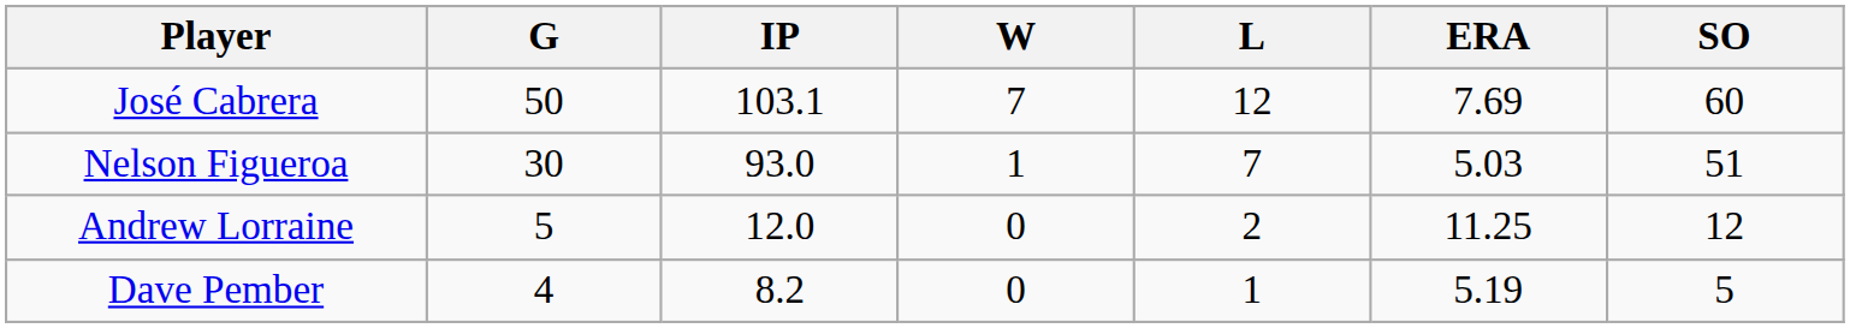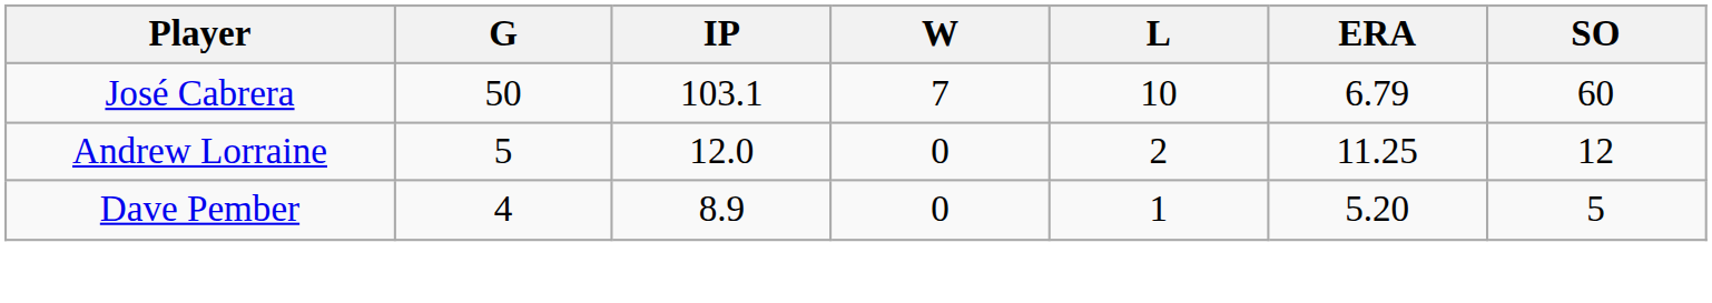 <table class="wikitable sortable">
 <tr>
 <th bgcolor="#DDDDFF" width="16%">Player</th>
 <th bgcolor="#DDDDFF" width="9%">G</th>
 <th bgcolor="#DDDDFF" width="9%">IP</th>
 <th bgcolor="#DDDDFF" width="9%">W</th>
 <th bgcolor="#DDDDFF" width="9%">L</th>
 <th bgcolor="#DDDDFF" width="9%">ERA</th>
 <th bgcolor="#DDDDFF" width="9%">SO</th>
 </tr>
 <tr align="center">
 <td><a href='#'>José Cabrera</a></td>
 <td>50</td>
 <td>103.1</td>
 <td>7</td>
-<td>12</td>
-<td>7.69</td>
+<td>10</td>
+<td>6.79</td>
 <td>60</td>
-</tr>
-<tr align=center>
-<td><a href='#'>Nelson Figueroa</a></td>
-<td>30</td>
-<td>93.0</td>
-<td>1</td>
-<td>7</td>
-<td>5.03</td>
-<td>51</td>
 </tr>
 <tr align=center>
 <td><a href='#'>Andrew Lorraine</a></td>
 <td>5</td>
 <td>12.0</td>
 <td>0</td>
 <td>2</td>
 <td>11.25</td>
 <td>12</td>
 </tr>
 <tr align=center>
 <td><a href='#'>Dave Pember</a></td>
 <td>4</td>
-<td>8.2</td>
+<td>8.9</td>
 <td>0</td>
 <td>1</td>
-<td>5.19</td>
+<td>5.20</td>
 <td>5</td>
 </tr>
 </table>
